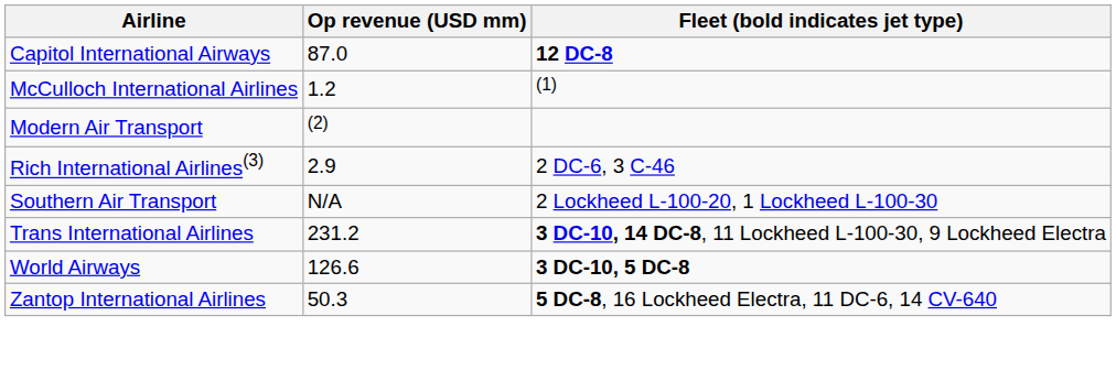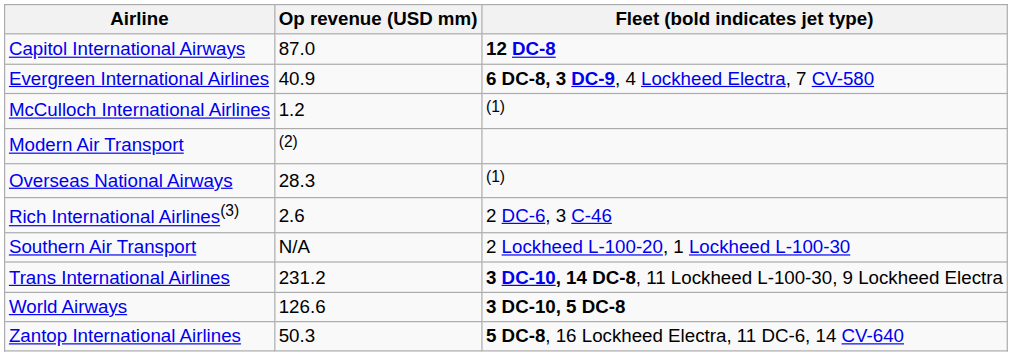 <table class="wikitable plainrowheaders col1left col2right col3left">
 <tr>
 <th>Airline</th>
 <th>Op revenue (USD mm)</th>
 <th>Fleet (bold indicates jet type)</th>
 </tr>
 <tr>
 <td scope="row" style=text-align:left><a href='#'>Capitol International Airways</a></td>
 <td>87.0</td>
 <td><strong>12 <a href='#'>DC-8</a></strong></td>
 </tr>
 <tr>
+<td scope="row" style=text-align:left><a href='#'>Evergreen International Airlines</a></td>
+<td>40.9</td>
+<td><strong>6 DC-8, 3 <a href='#'>DC-9</a></strong>, 4 <a href='#'>Lockheed Electra</a>, 7 <a href='#'>CV-580</a></td>
+</tr>
+<tr>
 <td scope="row" style=text-align:left><a href='#'>McCulloch International Airlines</a></td>
 <td>1.2</td>
 <td><sup>(1)</sup></td>
 </tr>
 <tr>
 <td scope="row" style=text-align:left><a href='#'>Modern Air Transport</a></td>
 <td><sup>(2)</sup></td>
 <td></td>
 </tr>
 <tr>
+<td scope="row" style=text-align:left><a href='#'>Overseas National Airways</a></td>
+<td>28.3</td>
+<td><sup>(1)</sup></td>
+</tr>
+<tr>
 <td scope="row" style=text-align:left><a href='#'>Rich International Airlines</a><sup>(3)</sup></td>
-<td>2.9</td>
+<td>2.6</td>
 <td>2 <a href='#'>DC-6</a>, 3 <a href='#'>C-46</a></td>
 </tr>
 <tr>
 <td scope="row" style=text-align:left><a href='#'>Southern Air Transport</a></td>
 <td>N/A</td>
 <td>2 <a href='#'>Lockheed L-100-20</a>, 1 <a href='#'>Lockheed L-100-30</a></td>
 </tr>
 <tr>
 <td scope="row" style=text-align:left><a href='#'>Trans International Airlines</a></td>
 <td>231.2</td>
 <td><strong>3 <a href='#'>DC-10</a>, 14 DC-8</strong>, 11 Lockheed L-100-30, 9 Lockheed Electra</td>
 </tr>
 <tr>
 <td scope="row" style=text-align:left><a href='#'>World Airways</a></td>
 <td>126.6</td>
 <td><strong>3 DC-10, 5 DC-8</strong></td>
 </tr>
 <tr>
 <td scope="row" style=text-align:left><a href='#'>Zantop International Airlines</a></td>
 <td>50.3</td>
 <td><strong>5 DC-8</strong>, 16 Lockheed Electra, 11 DC-6, 14 <a href='#'>CV-640</a></td>
 </tr>
 </table>
